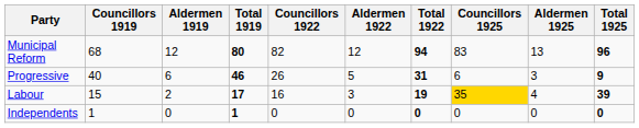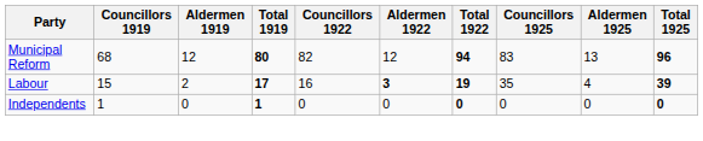 <table class="wikitable" border="1">
 <tr>
 <th>Party</th>
 <th>Councillors 1919</th>
 <th>Aldermen 1919</th>
 <th>Total 1919</th>
 <th>Councillors 1922</th>
 <th>Aldermen 1922</th>
 <th>Total 1922</th>
 <th>Councillors 1925</th>
 <th>Aldermen 1925</th>
 <th>Total 1925</th>
 </tr>
 <tr>
 <td><a href='#'>Municipal Reform</a></td>
 <td>68</td>
 <td>12</td>
 <td><strong>80</strong></td>
 <td>82</td>
 <td>12</td>
 <td><strong>94</strong></td>
 <td>83</td>
 <td>13</td>
 <td><strong>96</strong></td>
 </tr>
 <tr>
-<td><a href='#'>Progressive</a></td>
-<td>40</td>
-<td>6</td>
-<td><strong>46</strong></td>
-<td>26</td>
-<td>5</td>
-<td><strong>31</strong></td>
-<td>6</td>
-<td>3</td>
-<td><strong>9</strong></td>
-</tr>
-<tr>
 <td><a href='#'>Labour</a></td>
 <td>15</td>
 <td>2</td>
 <td><strong>17</strong></td>
 <td>16</td>
-<td>3</td>
+<td><strong>3</strong></td>
 <td><strong>19</strong></td>
-<td style="background: gold;">35</td>
+<td>35</td>
 <td>4</td>
 <td><strong>39</strong></td>
 </tr>
 <tr>
 <td><a href='#'>Independents</a></td>
 <td>1</td>
 <td>0</td>
 <td><strong>1</strong></td>
 <td>0</td>
 <td>0</td>
 <td><strong>0</strong></td>
 <td>0</td>
 <td>0</td>
 <td><strong>0</strong></td>
 </tr>
 </table>
